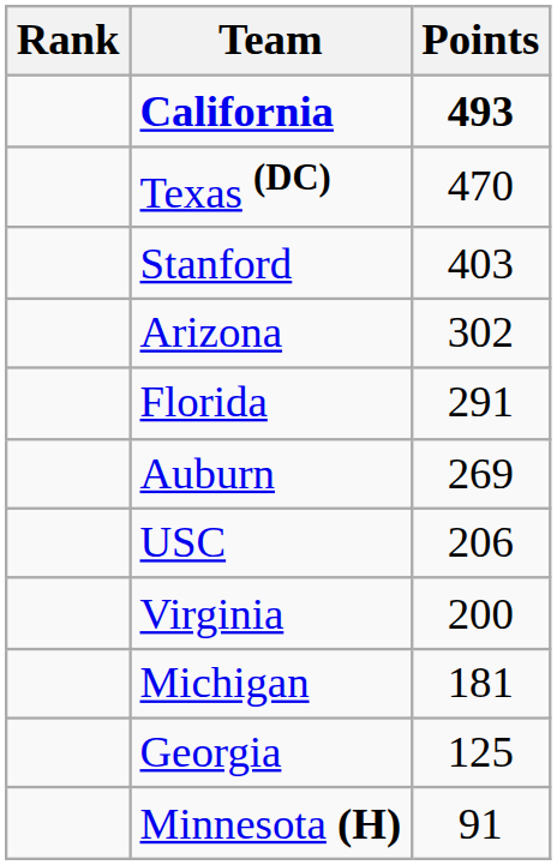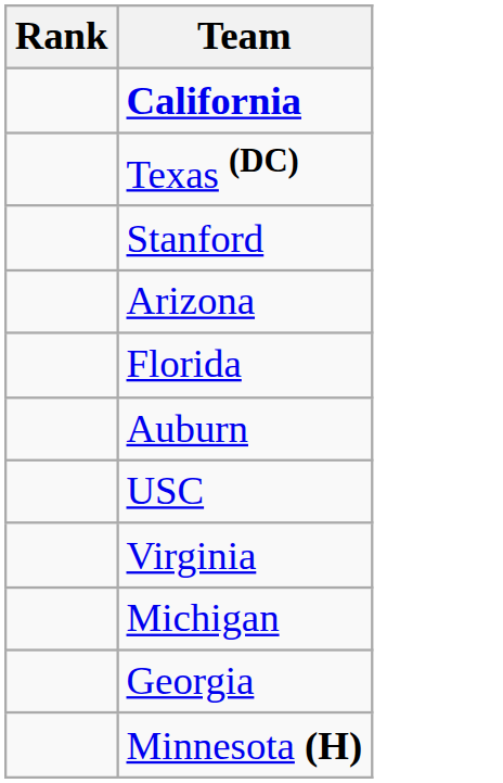 <table class="wikitable sortable" style="text-align:center">
 <tr>
 <th>Rank</th>
 <th>Team</th>
-<th>Points</th>
 </tr>
 <tr>
 <td></td>
 <td align=left><strong><a href='#'>California</a></strong></td>
-<td><strong>493</strong></td>
 </tr>
 <tr>
 <td></td>
 <td align=left><a href='#'>Texas</a> <sup><strong>(DC)</strong></sup></td>
-<td>470</td>
 </tr>
 <tr>
 <td></td>
 <td align=left><a href='#'>Stanford</a></td>
-<td>403</td>
 </tr>
 <tr>
 <td></td>
 <td align=left><a href='#'>Arizona</a></td>
-<td>302</td>
 </tr>
 <tr>
 <td></td>
 <td align=left><a href='#'>Florida</a></td>
-<td>291</td>
 </tr>
 <tr>
 <td></td>
 <td align=left><a href='#'>Auburn</a></td>
-<td>269</td>
 </tr>
 <tr>
 <td></td>
 <td align=left><a href='#'>USC</a></td>
-<td>206</td>
 </tr>
 <tr>
 <td></td>
 <td align=left><a href='#'>Virginia</a></td>
-<td>200</td>
 </tr>
 <tr>
 <td></td>
 <td align=left><a href='#'>Michigan</a></td>
-<td>181</td>
 </tr>
 <tr>
 <td></td>
 <td align=left><a href='#'>Georgia</a></td>
-<td>125</td>
 </tr>
 <tr>
 <td></td>
 <td align=left><a href='#'>Minnesota</a> <strong>(H)</strong></td>
-<td>91</td>
 </tr>
 </table>
